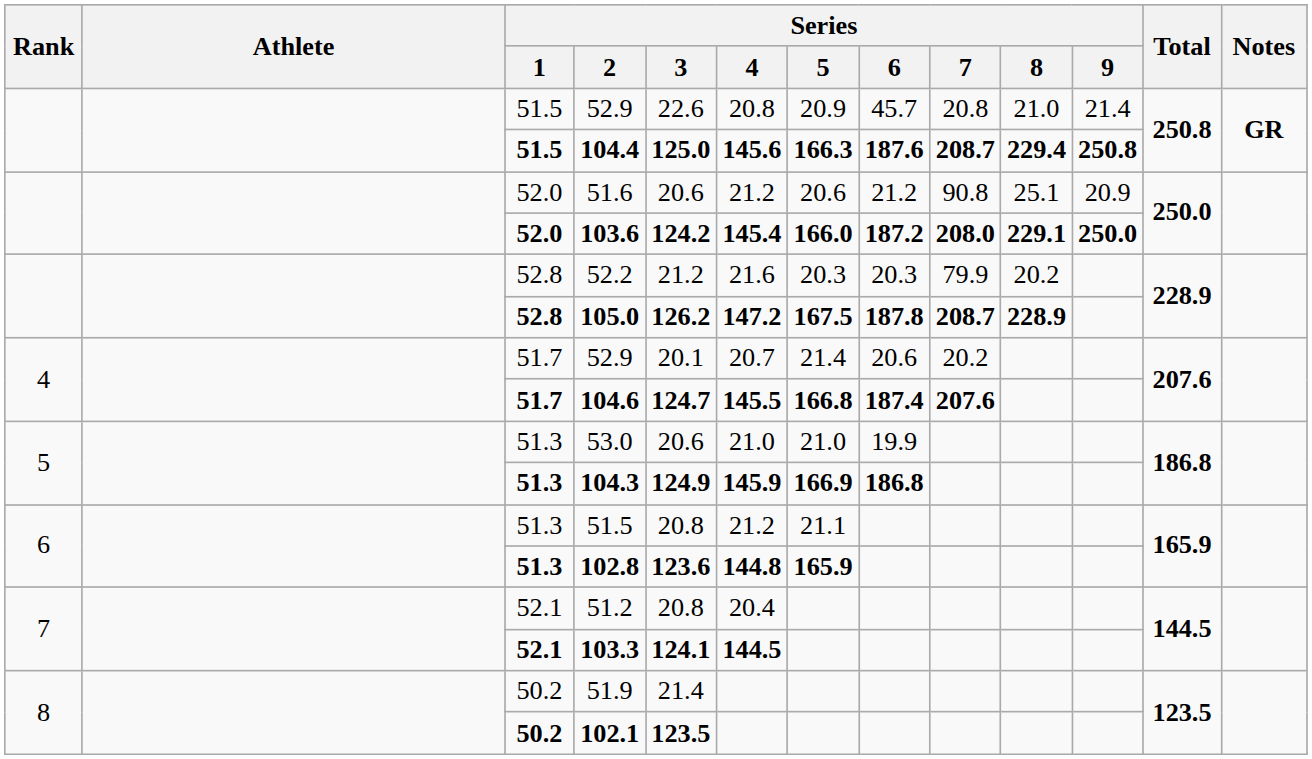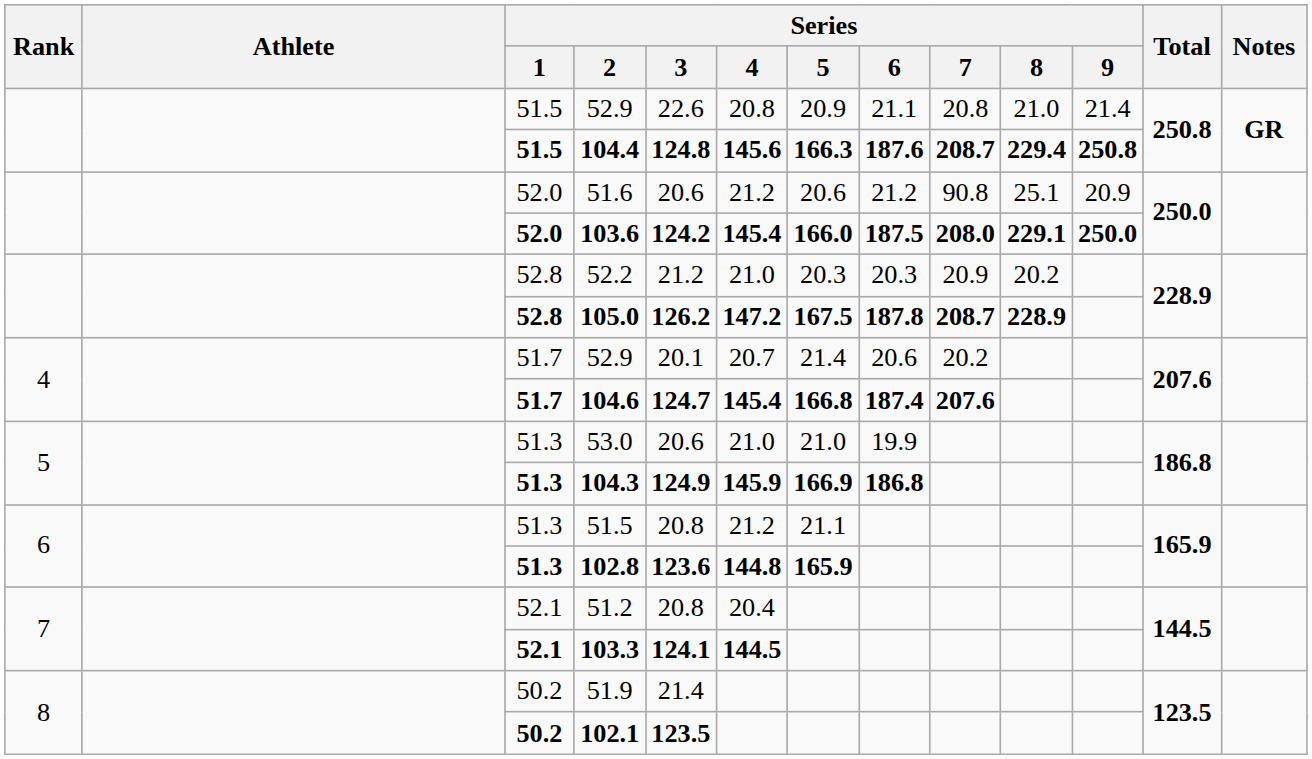 <table class="wikitable" style="text-align:center">
 <tr>
 <th rowspan=2 width=40>Rank</th>
 <th rowspan=2 width=250>Athlete</th>
 <th colspan=9>Series</th>
 <th rowspan=2 width=40>Total</th>
 <th rowspan=2 width=45>Notes</th>
 </tr>
 <tr>
 <th width=35>1</th>
 <th width=35>2</th>
 <th width=35>3</th>
 <th width=35>4</th>
 <th width=35>5</th>
 <th width=35>6</th>
 <th width=35>7</th>
 <th width=35>8</th>
 <th width=35>9</th>
 </tr>
 <tr>
 <td rowspan=2></td>
 <td rowspan=2 align=left></td>
 <td>51.5</td>
 <td>52.9</td>
 <td>22.6</td>
 <td>20.8</td>
 <td>20.9</td>
-<td>45.7</td>
+<td>21.1</td>
 <td>20.8</td>
 <td>21.0</td>
 <td>21.4</td>
 <td rowspan=2><strong>250.8</strong></td>
 <td rowspan=2><strong>GR</strong></td>
 </tr>
 <tr>
 <td><strong>51.5</strong></td>
 <td><strong>104.4</strong></td>
-<td><strong>125.0</strong></td>
+<td><strong>124.8</strong></td>
 <td><strong>145.6</strong></td>
 <td><strong>166.3</strong></td>
 <td><strong>187.6</strong></td>
 <td><strong>208.7</strong></td>
 <td><strong>229.4</strong></td>
 <td><strong>250.8</strong></td>
 </tr>
 <tr>
 <td rowspan=2></td>
 <td rowspan=2 align=left></td>
 <td>52.0</td>
 <td>51.6</td>
 <td>20.6</td>
 <td>21.2</td>
 <td>20.6</td>
 <td>21.2</td>
 <td>90.8</td>
 <td>25.1</td>
 <td>20.9</td>
 <td rowspan=2><strong>250.0</strong></td>
 <td rowspan=2></td>
 </tr>
 <tr>
 <td><strong>52.0</strong></td>
 <td><strong>103.6</strong></td>
 <td><strong>124.2</strong></td>
 <td><strong>145.4</strong></td>
 <td><strong>166.0</strong></td>
-<td><strong>187.2</strong></td>
+<td><strong>187.5</strong></td>
 <td><strong>208.0</strong></td>
 <td><strong>229.1</strong></td>
 <td><strong>250.0</strong></td>
 </tr>
 <tr>
 <td rowspan=2></td>
 <td rowspan=2 align=left></td>
 <td>52.8</td>
 <td>52.2</td>
 <td>21.2</td>
-<td>21.6</td>
+<td>21.0</td>
 <td>20.3</td>
 <td>20.3</td>
-<td>79.9</td>
+<td>20.9</td>
 <td>20.2</td>
 <td></td>
 <td rowspan=2><strong>228.9</strong></td>
 <td rowspan=2></td>
 </tr>
 <tr>
 <td><strong>52.8</strong></td>
 <td><strong>105.0</strong></td>
 <td><strong>126.2</strong></td>
 <td><strong>147.2</strong></td>
 <td><strong>167.5</strong></td>
 <td><strong>187.8</strong></td>
 <td><strong>208.7</strong></td>
 <td><strong>228.9</strong></td>
 <td></td>
 </tr>
 <tr>
 <td rowspan=2>4</td>
 <td rowspan=2 align=left></td>
 <td>51.7</td>
 <td>52.9</td>
 <td>20.1</td>
 <td>20.7</td>
 <td>21.4</td>
 <td>20.6</td>
 <td>20.2</td>
 <td></td>
 <td></td>
 <td rowspan=2><strong>207.6</strong></td>
 <td rowspan=2></td>
 </tr>
 <tr>
 <td><strong>51.7</strong></td>
 <td><strong>104.6</strong></td>
 <td><strong>124.7</strong></td>
-<td><strong>145.5</strong></td>
+<td><strong>145.4</strong></td>
 <td><strong>166.8</strong></td>
 <td><strong>187.4</strong></td>
 <td><strong>207.6</strong></td>
 <td></td>
 <td></td>
 </tr>
 <tr>
 <td rowspan=2>5</td>
 <td rowspan=2 align=left></td>
 <td>51.3</td>
 <td>53.0</td>
 <td>20.6</td>
 <td>21.0</td>
 <td>21.0</td>
 <td>19.9</td>
 <td></td>
 <td></td>
 <td></td>
 <td rowspan=2><strong>186.8</strong></td>
 <td rowspan=2></td>
 </tr>
 <tr>
 <td><strong>51.3</strong></td>
 <td><strong>104.3</strong></td>
 <td><strong>124.9</strong></td>
 <td><strong>145.9</strong></td>
 <td><strong>166.9</strong></td>
 <td><strong>186.8</strong></td>
 <td></td>
 <td></td>
 <td></td>
 </tr>
 <tr>
 <td rowspan=2>6</td>
 <td rowspan=2 align=left></td>
 <td>51.3</td>
 <td>51.5</td>
 <td>20.8</td>
 <td>21.2</td>
 <td>21.1</td>
 <td></td>
 <td></td>
 <td></td>
 <td></td>
 <td rowspan=2><strong>165.9</strong></td>
 <td rowspan=2></td>
 </tr>
 <tr>
 <td><strong>51.3</strong></td>
 <td><strong>102.8</strong></td>
 <td><strong>123.6</strong></td>
 <td><strong>144.8</strong></td>
 <td><strong>165.9</strong></td>
 <td></td>
 <td></td>
 <td></td>
 <td></td>
 </tr>
 <tr>
 <td rowspan=2>7</td>
 <td rowspan=2 align=left></td>
 <td>52.1</td>
 <td>51.2</td>
 <td>20.8</td>
 <td>20.4</td>
 <td></td>
 <td></td>
 <td></td>
 <td></td>
 <td></td>
 <td rowspan=2><strong>144.5</strong></td>
 <td rowspan=2></td>
 </tr>
 <tr>
 <td><strong>52.1</strong></td>
 <td><strong>103.3</strong></td>
 <td><strong>124.1</strong></td>
 <td><strong>144.5</strong></td>
 <td></td>
 <td></td>
 <td></td>
 <td></td>
 <td></td>
 </tr>
 <tr>
 <td rowspan=2>8</td>
 <td rowspan=2 align=left></td>
 <td>50.2</td>
 <td>51.9</td>
 <td>21.4</td>
 <td></td>
 <td></td>
 <td></td>
 <td></td>
 <td></td>
 <td></td>
 <td rowspan=2><strong>123.5</strong></td>
 <td rowspan=2></td>
 </tr>
 <tr>
 <td><strong>50.2</strong></td>
 <td><strong>102.1</strong></td>
 <td><strong>123.5</strong></td>
 <td></td>
 <td></td>
 <td></td>
 <td></td>
 <td></td>
 <td></td>
 </tr>
 </table>
